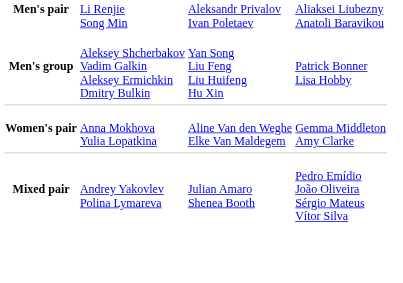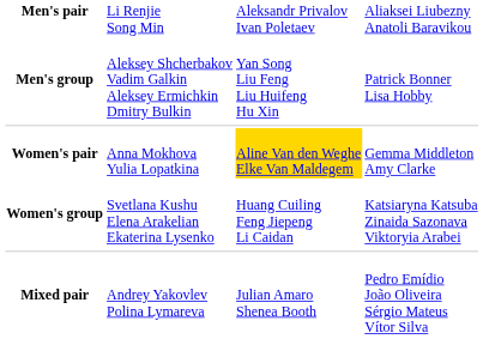 <table>
 <tr>
 <th scope="row">Men's pair</th>
 <td><br><a href='#'>Li Renjie</a><br><a href='#'>Song Min</a></td>
 <td><br><a href='#'>Aleksandr Privalov</a><br><a href='#'>Ivan Poletaev</a></td>
 <td><br><a href='#'>Aliaksei Liubezny</a><br><a href='#'>Anatoli Baravikou</a></td>
 </tr>
 <tr>
 <th scope="row">Men's group</th>
 <td><br><a href='#'>Aleksey Shcherbakov</a><br><a href='#'>Vadim Galkin</a><br><a href='#'>Aleksey Ermichkin</a><br><a href='#'>Dmitry Bulkin</a></td>
 <td><br><a href='#'>Yan Song</a><br><a href='#'>Liu Feng</a><br><a href='#'>Liu Huifeng</a><br><a href='#'>Hu Xin</a></td>
 <td><br><a href='#'>Patrick Bonner</a><br><a href='#'>Lisa Hobby</a></td>
 </tr>
 <tr>
 </tr>
 <tr bgcolor=#DDDDDD>
 <td colspan=4></td>
 </tr>
 <tr>
 <th scope="row">Women's pair</th>
 <td><br><a href='#'>Anna Mokhova</a><br><a href='#'>Yulia Lopatkina</a></td>
-<td><br><a href='#'>Aline Van den Weghe</a><br><a href='#'>Elke Van Maldegem</a></td>
+<td style="background: gold;"><br><a href='#'>Aline Van den Weghe</a><br><a href='#'>Elke Van Maldegem</a></td>
 <td><br><a href='#'>Gemma Middleton</a><br><a href='#'>Amy Clarke</a></td>
+</tr>
+<tr>
+<th scope="row">Women's group</th>
+<td><br><a href='#'>Svetlana Kushu</a><br><a href='#'>Elena Arakelian</a><br><a href='#'>Ekaterina Lysenko</a></td>
+<td><br><a href='#'>Huang Cuiling</a><br><a href='#'>Feng Jiepeng</a><br><a href='#'>Li Caidan</a></td>
+<td><br><a href='#'>Katsiaryna Katsuba</a><br><a href='#'>Zinaida Sazonava</a><br><a href='#'>Viktoryia Arabei</a></td>
 </tr>
 <tr>
 </tr>
 <tr bgcolor=#DDDDDD>
 <td colspan=4></td>
 </tr>
 <tr>
 <th scope="row">Mixed pair</th>
 <td><br><a href='#'>Andrey Yakovlev</a><br><a href='#'>Polina Lymareva</a></td>
 <td><br><a href='#'>Julian Amaro</a><br><a href='#'>Shenea Booth</a></td>
 <td><br><a href='#'>Pedro Emídio</a><br><a href='#'>João Oliveira</a><br><a href='#'>Sérgio Mateus</a><br><a href='#'>Vítor Silva</a></td>
 </tr>
 </table>
